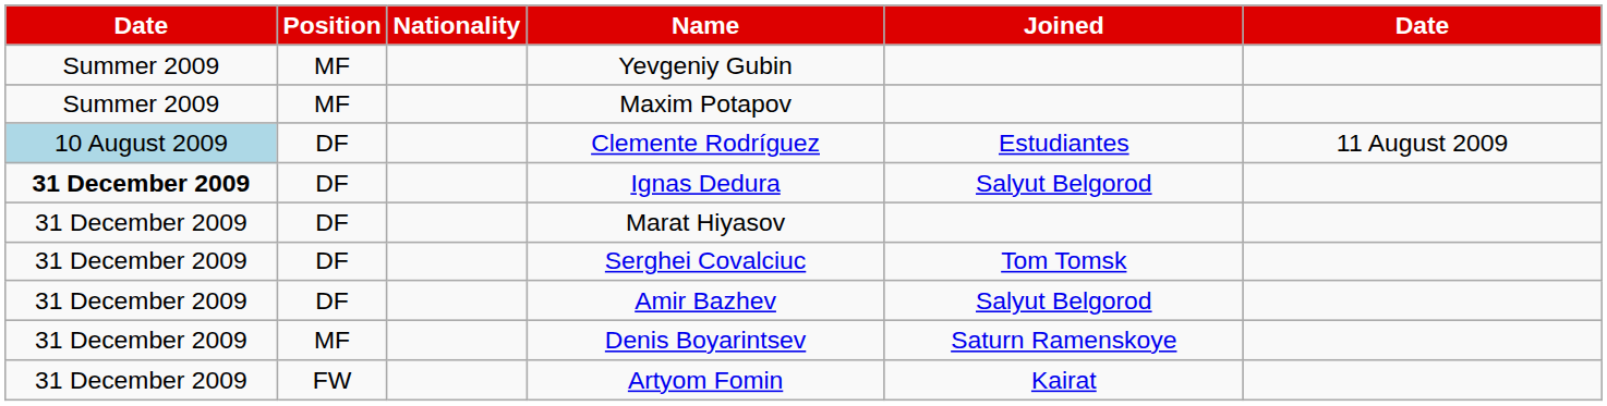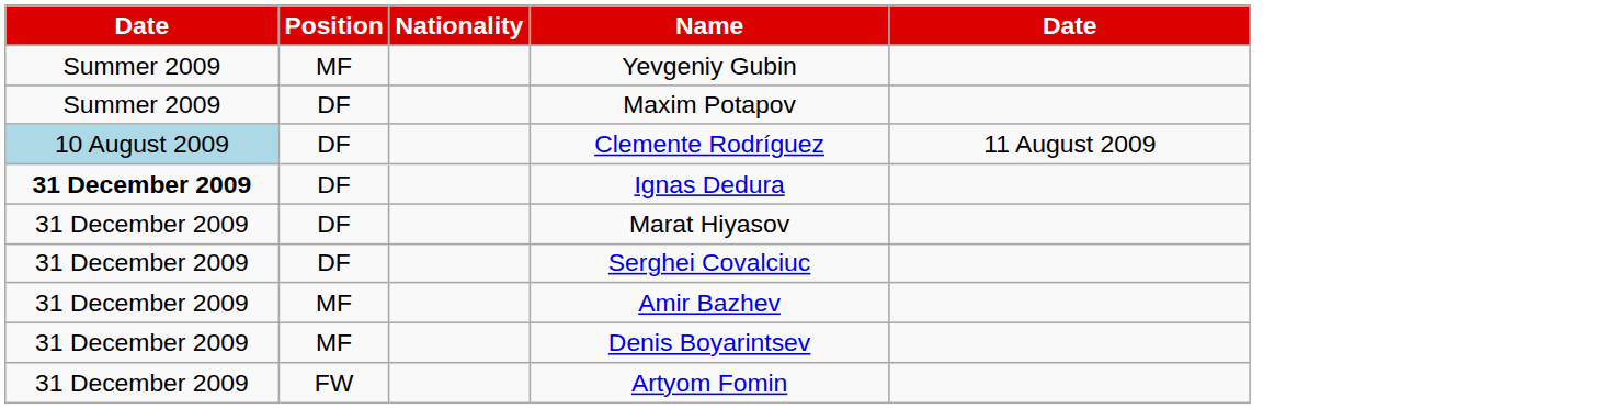 <table class="wikitable"  style="text-align:center; font-size:90%; ">
 <tr>
 <th style="background:#DD0000; color:white; width:150px;">Date</th>
 <th style="background:#DD0000; color:white; width:50px;">Position</th>
 <th style="background:#DD0000; color:white; width:50px;">Nationality</th>
 <th style="background:#DD0000; color:white; width:200px;">Name</th>
-<th style="background:#DD0000; color:white; width:200px;">Joined</th>
 <th style="background:#DD0000; color:white; width:200px;">Date</th>
 </tr>
 <tr>
 <td>Summer 2009</td>
 <td>MF</td>
 <td></td>
 <td>Yevgeniy Gubin</td>
 <td></td>
-<td></td>
 </tr>
 <tr>
 <td>Summer 2009</td>
-<td>MF</td>
+<td>DF</td>
 <td></td>
 <td>Maxim Potapov</td>
-<td></td>
 <td></td>
 </tr>
 <tr>
 <td style="background: lightblue;">10 August 2009</td>
 <td>DF</td>
 <td></td>
 <td><a href='#'>Clemente Rodríguez</a></td>
-<td><a href='#'>Estudiantes</a></td>
 <td>11 August 2009</td>
 </tr>
 <tr>
 <td><strong>31 December 2009</strong></td>
 <td>DF</td>
 <td></td>
 <td><a href='#'>Ignas Dedura</a></td>
-<td><a href='#'>Salyut Belgorod</a></td>
 <td></td>
 </tr>
 <tr>
 <td>31 December 2009</td>
 <td>DF</td>
 <td></td>
 <td>Marat Hiyasov</td>
 <td></td>
-<td></td>
 </tr>
 <tr>
 <td>31 December 2009</td>
 <td>DF</td>
 <td></td>
 <td><a href='#'>Serghei Covalciuc</a></td>
-<td><a href='#'>Tom Tomsk</a></td>
 <td></td>
 </tr>
 <tr>
 <td>31 December 2009</td>
-<td>DF</td>
+<td>MF</td>
 <td></td>
 <td><a href='#'>Amir Bazhev</a></td>
-<td><a href='#'>Salyut Belgorod</a></td>
 <td></td>
 </tr>
 <tr>
 <td>31 December 2009</td>
 <td>MF</td>
 <td></td>
 <td><a href='#'>Denis Boyarintsev</a></td>
-<td><a href='#'>Saturn Ramenskoye</a></td>
 <td></td>
 </tr>
 <tr>
 <td>31 December 2009</td>
 <td>FW</td>
 <td></td>
 <td><a href='#'>Artyom Fomin</a></td>
-<td><a href='#'>Kairat</a></td>
 <td></td>
 </tr>
 </table>
